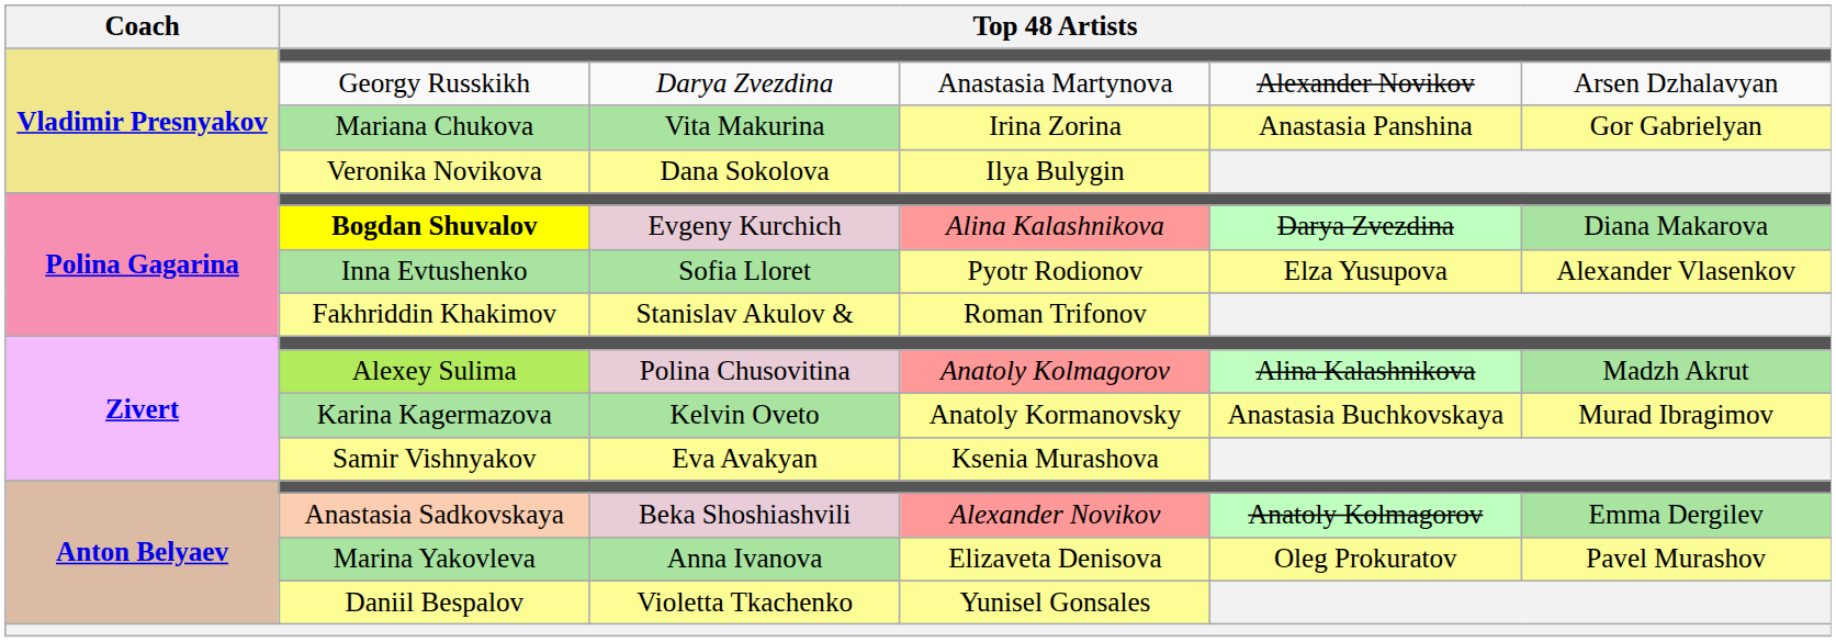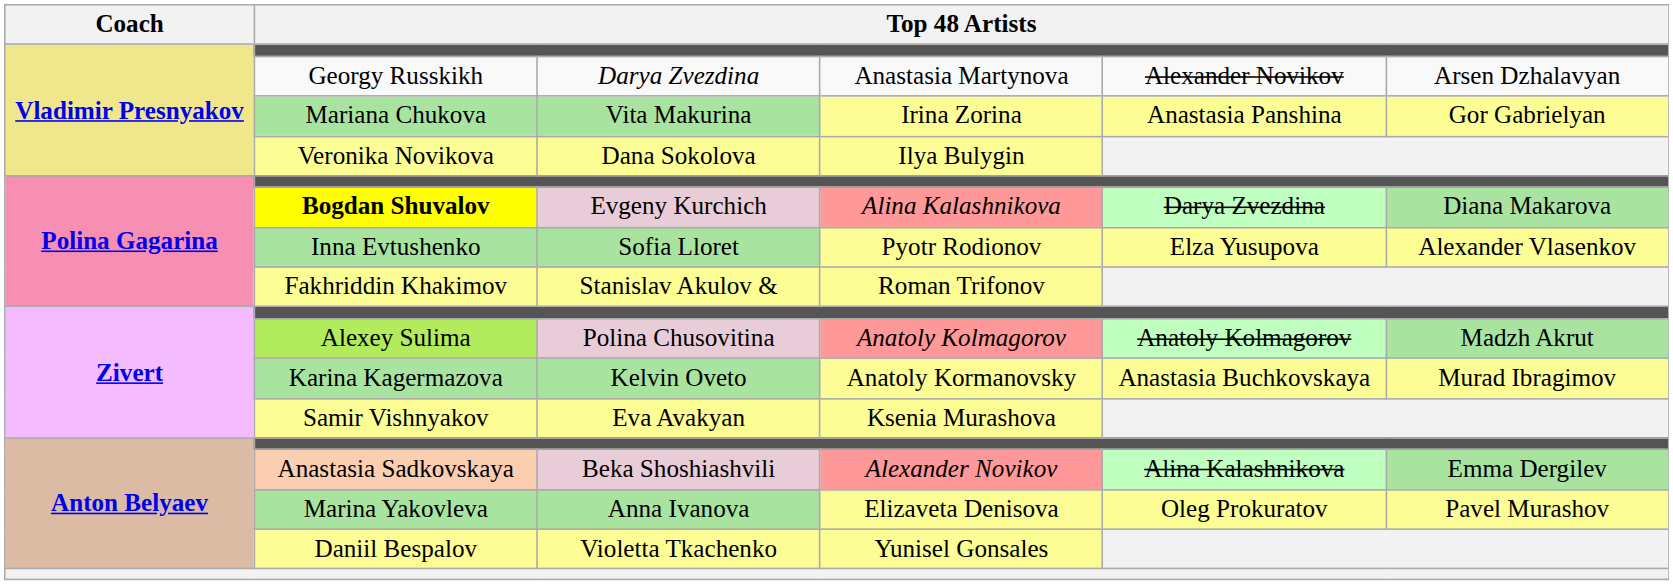 <table class="wikitable" style="text-align:center; width:120%">
 <tr>
 <th scope="col" style="width:15%">Coach</th>
 <th colspan="5" scope="col" style="width:85%">Top 48 Artists</th>
 </tr>
 <tr>
 <th rowspan=4 style="background:khaki"><a href='#'>Vladimir Presnyakov</a></th>
 <td colspan="5" style="background:#555"></td>
 </tr>
 <tr>
 <td style="width:17%" style="background:#B0E0E6">Georgy Russkikh</td>
 <td style="width:17%" style="background:#E8CCD7"><em>Darya Zvezdina</em></td>
 <td style="width:17%" style="background:#FF9999">Anastasia Martynova</td>
 <td style="width:17%" style="background:#BFFFC0"><s> Alexander Novikov </s></td>
 <td style="width:17%" style="background:#A8E4A0">Arsen Dzhalavyan</td>
 </tr>
 <tr>
 <td style="background:#A8E4A0">Mariana Chukova</td>
 <td style="background:#A8E4A0">Vita Makurina</td>
 <td style="background:#FDFD96">Irina Zorina</td>
 <td style="background:#FDFD96">Anastasia Panshina</td>
 <td style="background:#FDFD96">Gor Gabrielyan</td>
 </tr>
 <tr>
 <td style="background:#FDFD96">Veronika Novikova</td>
 <td style="background:#FDFD96">Dana Sokolova</td>
 <td style="background:#FDFD96">Ilya Bulygin</td>
 <th colspan="2"></th>
 </tr>
 <tr>
 <th rowspan=4 style="background:#f78fb2;"><a href='#'>Polina Gagarina</a></th>
 <td colspan="5" style="background:#555"></td>
 </tr>
 <tr>
 <td style="background:yellow"><strong>Bogdan Shuvalov</strong></td>
 <td style="background:#E8CCD7">Evgeny Kurchich</td>
 <td style="background:#FF9999"><em>Alina Kalashnikova</em></td>
 <td style="background:#BFFFC0"><s>Darya Zvezdina</s></td>
 <td style="background:#A8E4A0">Diana Makarova</td>
 </tr>
 <tr>
 <td style="background:#A8E4A0">Inna Evtushenko</td>
 <td style="background:#A8E4A0">Sofia Lloret</td>
 <td style="background:#FDFD96">Pyotr Rodionov</td>
 <td style="background:#FDFD96">Elza Yusupova</td>
 <td style="background:#FDFD96">Alexander Vlasenkov</td>
 </tr>
 <tr>
 <td style="background:#FDFD96">Fakhriddin Khakimov</td>
 <td style="background:#FDFD96">Stanislav Akulov & </td>
 <td style="background:#FDFD96">Roman Trifonov</td>
 <th colspan="2"></th>
 </tr>
 <tr>
 <th rowspan=4 style="background:#f4bbff"><a href='#'>Zivert</a></th>
 <td colspan="5" style="background:#555"></td>
 </tr>
 <tr>
 <td style="background:#B2EC5D">Alexey Sulima</td>
 <td style="background:#E8CCD7">Polina Chusovitina</td>
 <td style="background:#FF9999"><em>Anatoly Kolmagorov</em></td>
-<td style="background:#BFFFC0"><s>Alina Kalashnikova</s></td>
+<td style="background:#BFFFC0"><s>Anatoly Kolmagorov</s></td>
 <td style="background:#A8E4A0">Madzh Akrut</td>
 </tr>
 <tr>
 <td style="background:#A8E4A0">Karina Kagermazova</td>
 <td style="background:#A8E4A0">Kelvin Oveto</td>
 <td style="background:#FDFD96">Anatoly Kormanovsky</td>
 <td style="background:#FDFD96">Anastasia Buchkovskaya</td>
 <td style="background:#FDFD96">Murad Ibragimov</td>
 </tr>
 <tr>
 <td style="background:#FDFD96">Samir Vishnyakov</td>
 <td style="background:#FDFD96">Eva Avakyan</td>
 <td style="background:#FDFD96">Ksenia Murashova</td>
 <th colspan="2"></th>
 </tr>
 <tr>
 <th rowspan=4 style="background:#dbbba4;"><a href='#'>Anton Belyaev</a></th>
 <td colspan="5" style="background:#555"></td>
 </tr>
 <tr>
 <td style="background:#FBCEB1">Anastasia Sadkovskaya</td>
 <td style="background:#E8CCD7">Beka Shoshiashvili</td>
 <td style="background:#FF9999"><em>Alexander Novikov</em></td>
-<td style="background:#BFFFC0"><s>Anatoly Kolmagorov</s></td>
+<td style="background:#BFFFC0"><s>Alina Kalashnikova</s></td>
 <td style="background:#A8E4A0">Emma Dergilev</td>
 </tr>
 <tr>
 <td style="background:#A8E4A0">Marina Yakovleva</td>
 <td style="background:#A8E4A0">Anna Ivanova</td>
 <td style="background:#FDFD96">Elizaveta Denisova</td>
 <td style="background:#FDFD96">Oleg Prokuratov</td>
 <td style="background:#FDFD96">Pavel Murashov</td>
 </tr>
 <tr>
 <td style="background:#FDFD96">Daniil Bespalov</td>
 <td style="background:#FDFD96">Violetta Tkachenko</td>
 <td style="background:#FDFD96">Yunisel Gonsales</td>
 <th colspan="2"></th>
 </tr>
 <tr>
 <th colspan="6" style="font-size:95%; line-height:14px"></th>
 </tr>
 </table>
